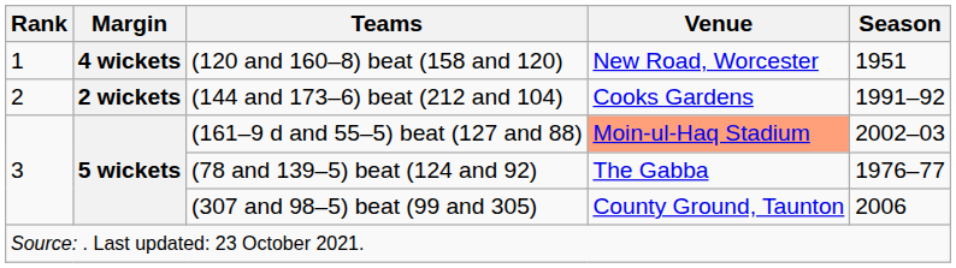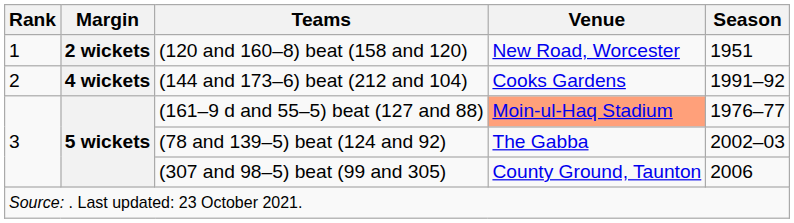 <table class="wikitable">
 <tr>
 <th>Rank</th>
 <th>Margin</th>
 <th>Teams</th>
 <th>Venue</th>
 <th>Season</th>
 </tr>
 <tr>
 <td>1</td>
-<th align="left"><strong>4 wickets</strong></th>
+<th align="left"><strong>2 wickets</strong></th>
 <td align="left"> (120 and 160–8) beat  (158 and 120)</td>
 <td align="left"><a href='#'>New Road, Worcester</a></td>
 <td>1951</td>
 </tr>
 <tr>
 <td>2</td>
-<th align="left"><strong>2 wickets</strong></th>
+<th align="left"><strong>4 wickets</strong></th>
 <td align="left"> (144 and 173–6) beat  (212 and 104)</td>
 <td align="left"><a href='#'>Cooks Gardens</a></td>
 <td>1991–92</td>
 </tr>
 <tr>
 <td rowspan="3">3</td>
 <th rowspan="3" align="left"><strong>5 wickets</strong></th>
 <td align="left"> (161–9 d and 55–5) beat  (127 and 88)</td>
 <td align="left" style="background: lightsalmon;"><a href='#'>Moin-ul-Haq Stadium</a></td>
-<td>2002–03</td>
+<td>1976–77</td>
 </tr>
 <tr>
 <td align="left"> (78 and 139–5) beat  (124 and 92)</td>
 <td align="left"><a href='#'>The Gabba</a></td>
-<td>1976–77</td>
+<td>2002–03</td>
 </tr>
 <tr>
 <td align="left"> (307 and 98–5) beat  (99 and 305)</td>
 <td align="left"><a href='#'>County Ground, Taunton</a></td>
 <td>2006</td>
 </tr>
 <tr>
 <td colspan="5" style="text-align:left"><small><em>Source: </em>. Last updated: 23 October 2021.</small></td>
 </tr>
 </table>
